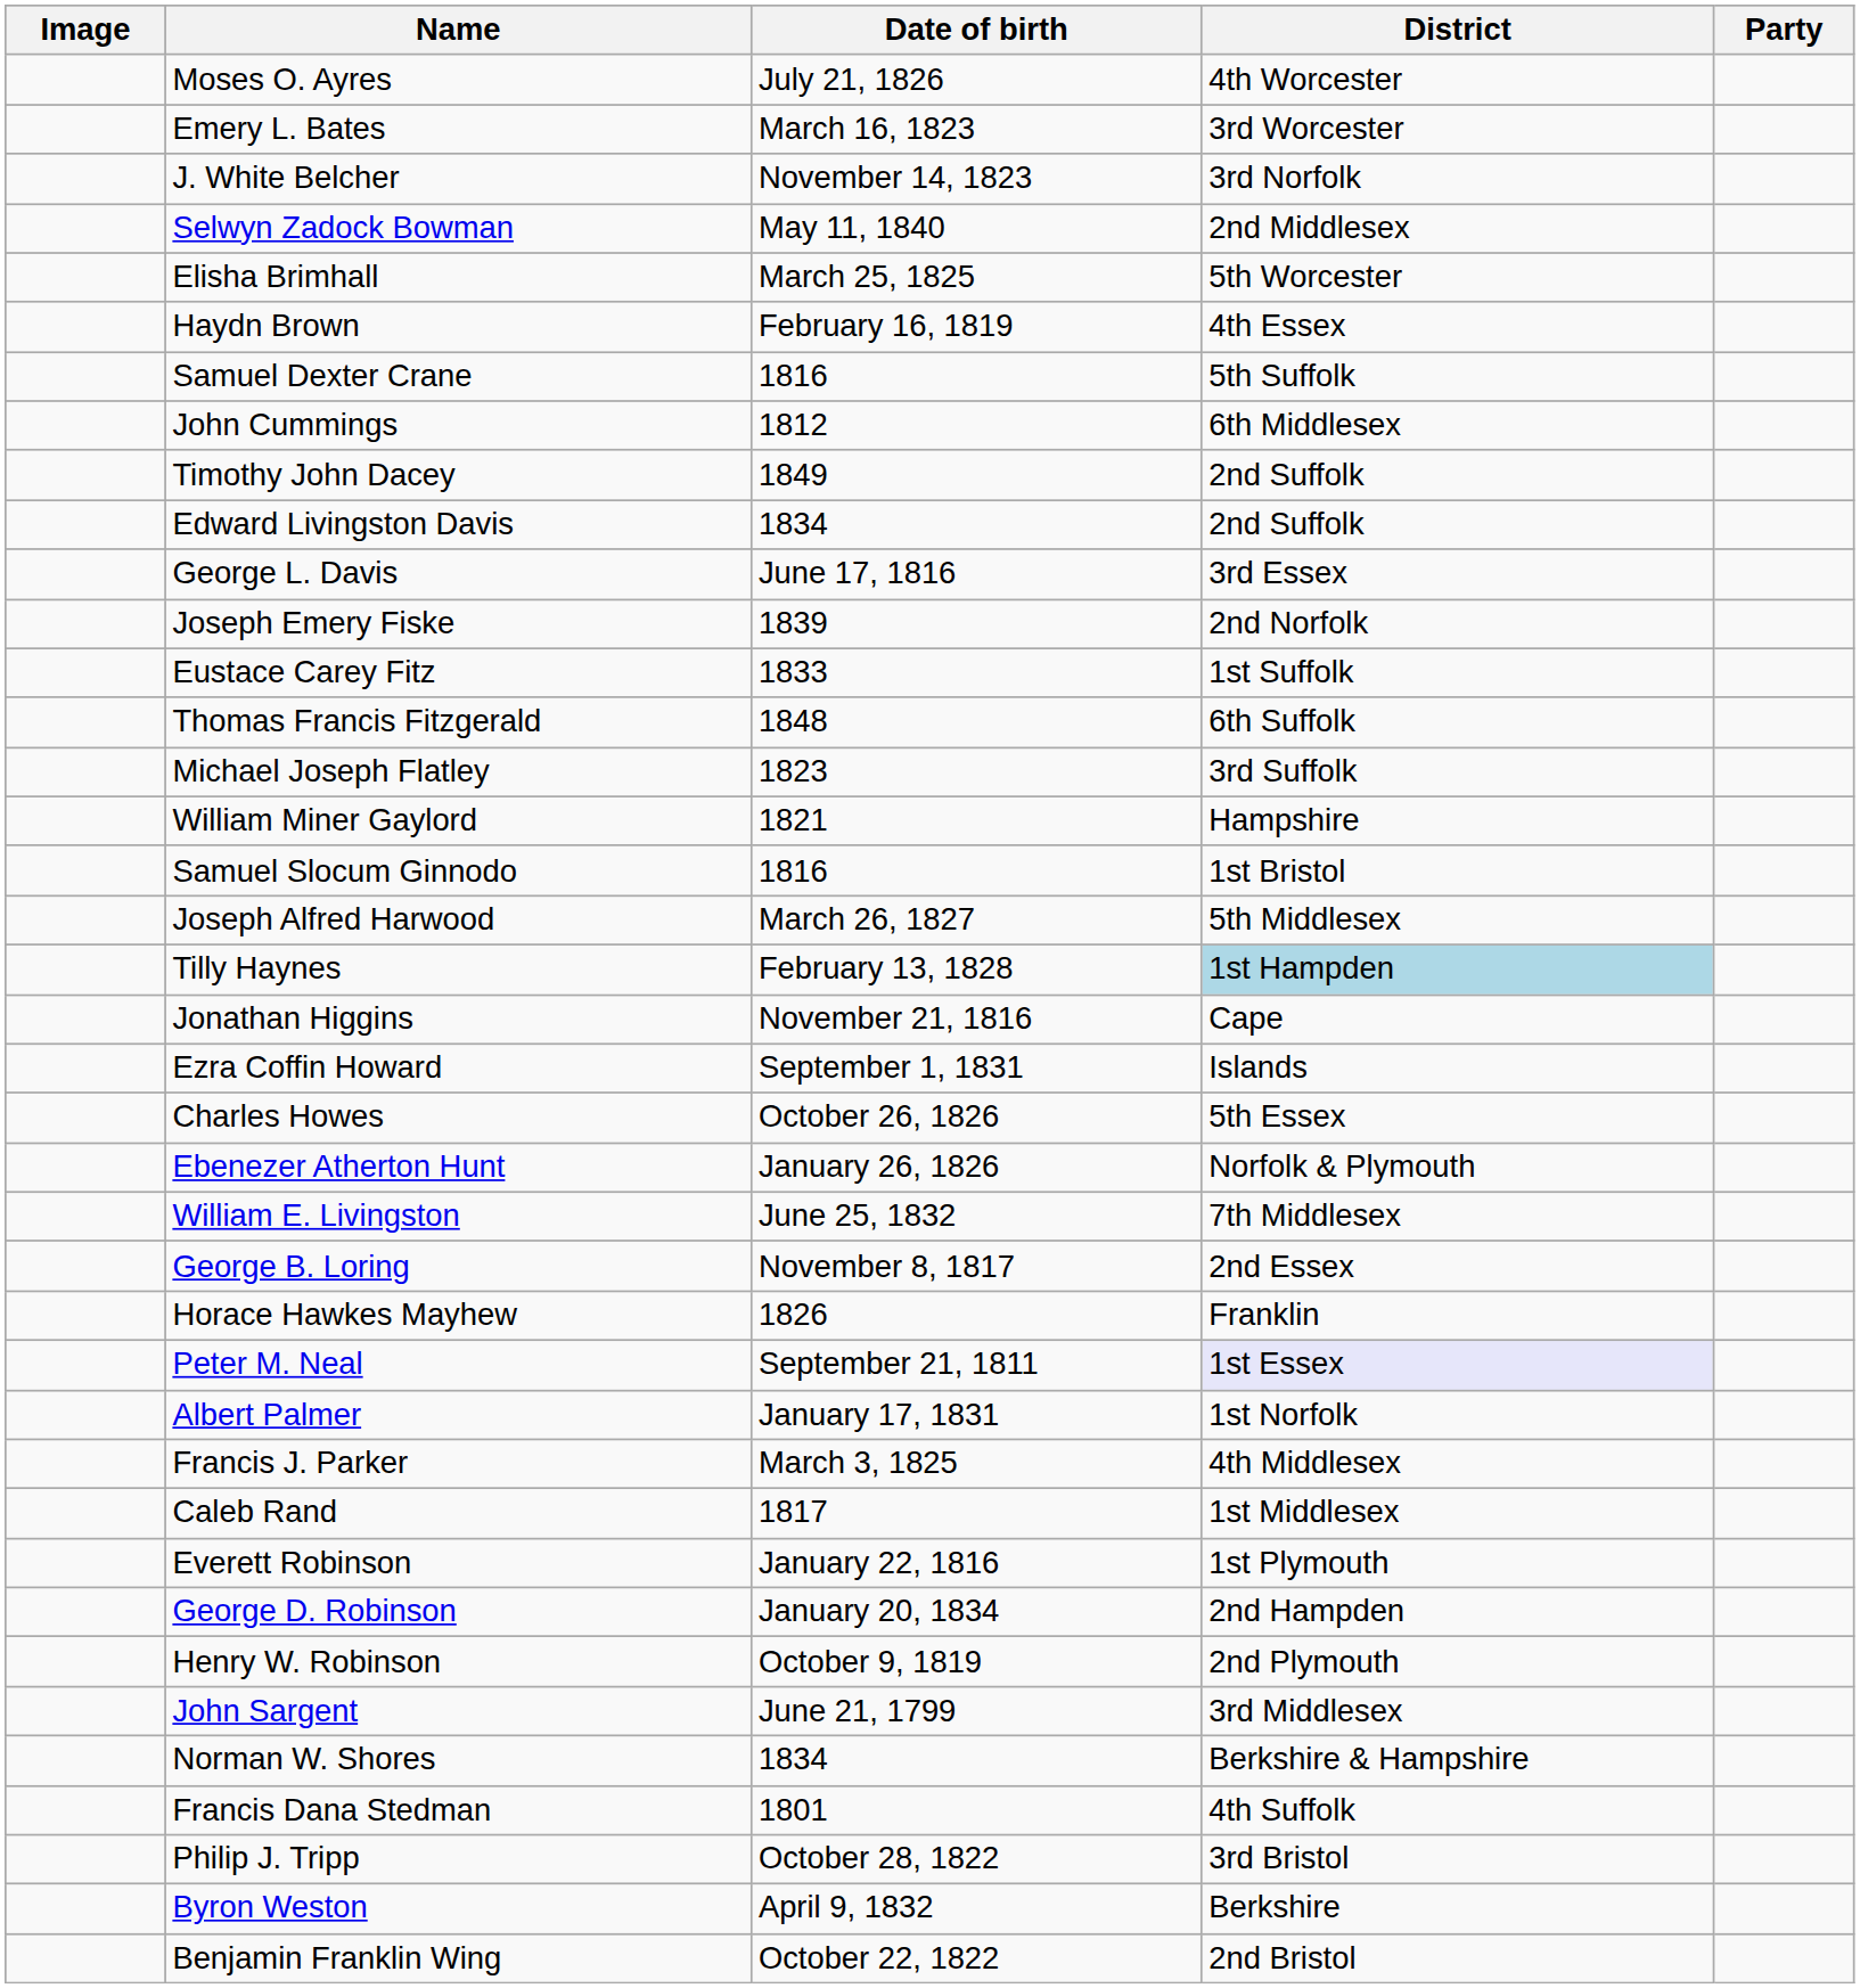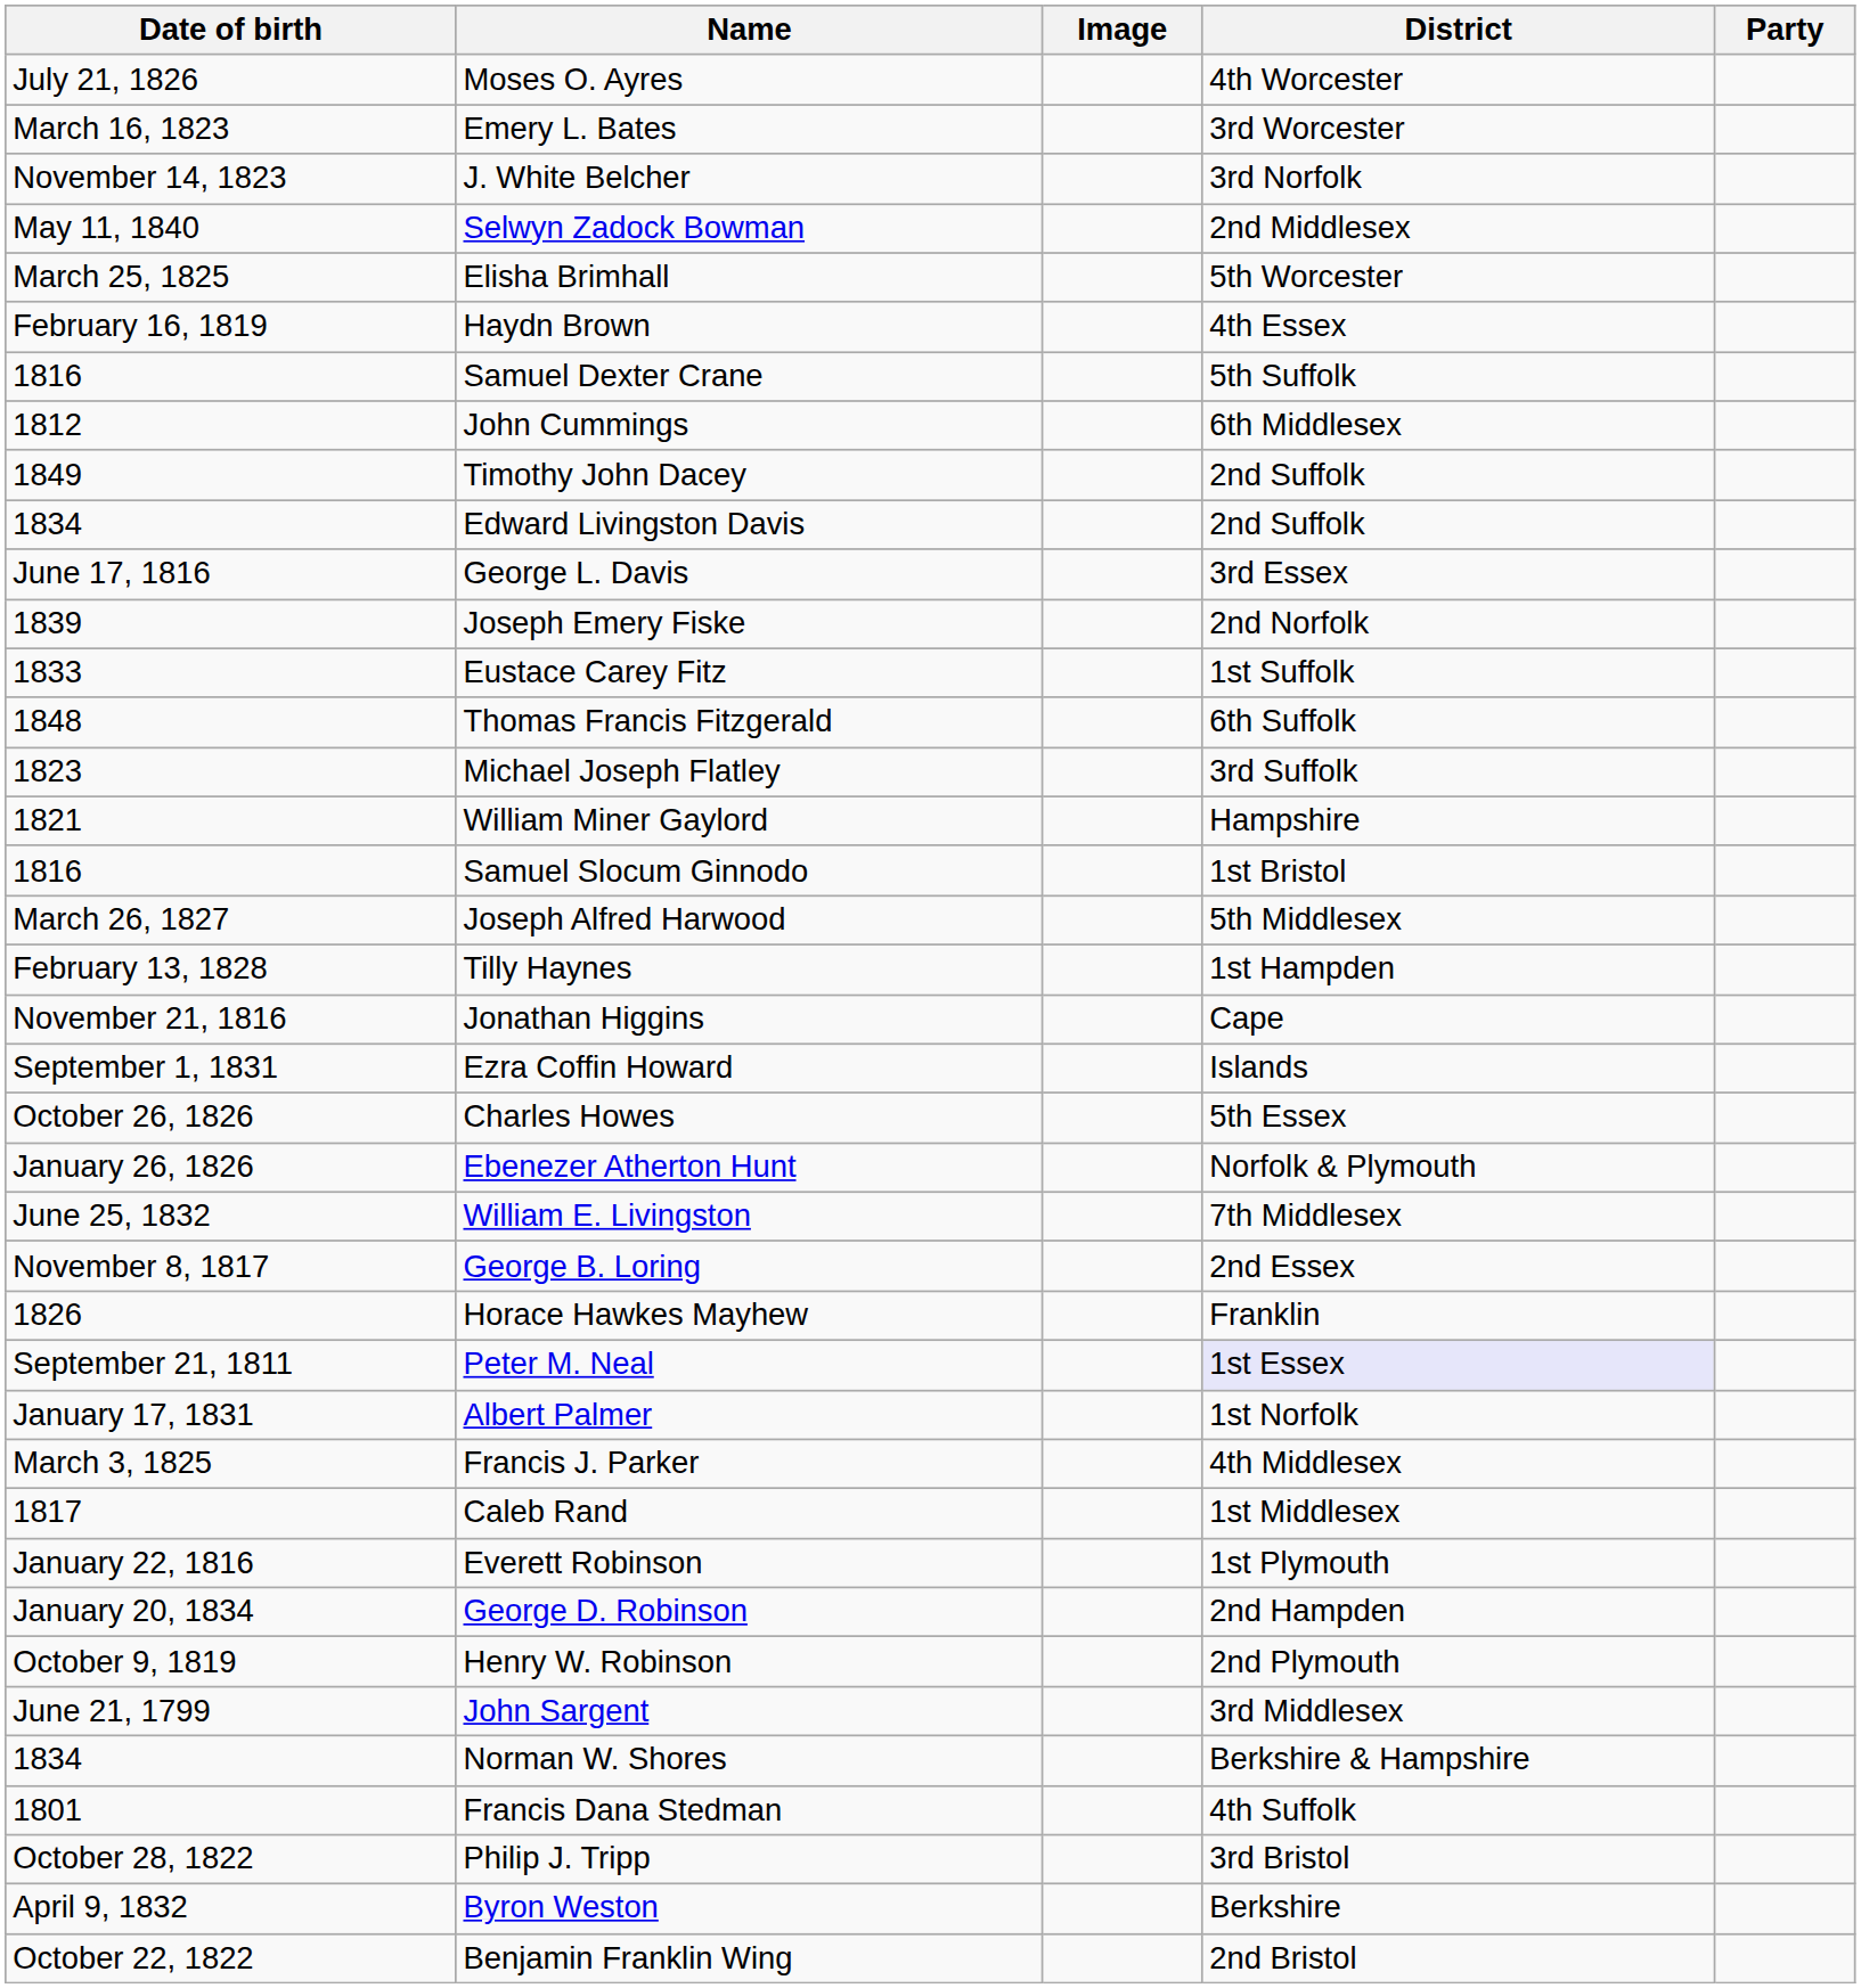 <table class='wikitable sortable' style="width:60%">
 <tr>
+<th data-sort-type=date>Date of birth </th>
+<th>Name </th>
 <th>Image</th>
-<th>Name </th>
-<th data-sort-type=date>Date of birth </th>
 <th>District</th>
 <th>Party</th>
 </tr>
 <tr>
+<td>July 21, 1826</td>
+<td>Moses O. Ayres</td>
 <td></td>
-<td>Moses O. Ayres</td>
-<td>July 21, 1826</td>
 <td>4th Worcester</td>
 <td></td>
 </tr>
 <tr>
+<td>March 16, 1823</td>
+<td>Emery L. Bates</td>
 <td></td>
-<td>Emery L. Bates</td>
-<td>March 16, 1823</td>
 <td>3rd Worcester</td>
 <td></td>
 </tr>
 <tr>
+<td>November 14, 1823</td>
+<td>J. White Belcher</td>
 <td></td>
-<td>J. White Belcher</td>
-<td>November 14, 1823</td>
 <td>3rd Norfolk</td>
 <td></td>
 </tr>
 <tr>
+<td>May 11, 1840</td>
+<td><a href='#'>Selwyn Zadock Bowman</a></td>
 <td></td>
-<td><a href='#'>Selwyn Zadock Bowman</a></td>
-<td>May 11, 1840</td>
 <td>2nd Middlesex</td>
 <td></td>
 </tr>
 <tr>
+<td>March 25, 1825</td>
+<td>Elisha Brimhall</td>
 <td></td>
-<td>Elisha Brimhall</td>
-<td>March 25, 1825</td>
 <td>5th Worcester</td>
 <td></td>
 </tr>
 <tr>
+<td>February 16, 1819</td>
+<td>Haydn Brown</td>
 <td></td>
-<td>Haydn Brown</td>
-<td>February 16, 1819</td>
 <td>4th Essex</td>
 <td></td>
 </tr>
 <tr>
+<td>1816</td>
+<td>Samuel Dexter Crane</td>
 <td></td>
-<td>Samuel Dexter Crane</td>
-<td>1816</td>
 <td>5th Suffolk</td>
 <td></td>
 </tr>
 <tr>
+<td>1812</td>
+<td>John Cummings</td>
 <td></td>
-<td>John Cummings</td>
-<td>1812</td>
 <td>6th Middlesex</td>
 <td></td>
 </tr>
 <tr>
+<td>1849</td>
+<td>Timothy John Dacey</td>
 <td></td>
-<td>Timothy John Dacey</td>
-<td>1849</td>
 <td>2nd Suffolk</td>
 <td></td>
 </tr>
 <tr>
+<td>1834</td>
+<td>Edward Livingston Davis</td>
 <td></td>
-<td>Edward Livingston Davis</td>
-<td>1834</td>
 <td>2nd Suffolk</td>
 <td></td>
 </tr>
 <tr>
+<td>June 17, 1816</td>
+<td>George L. Davis</td>
 <td></td>
-<td>George L. Davis</td>
-<td>June 17, 1816</td>
 <td>3rd Essex</td>
 <td></td>
 </tr>
 <tr>
+<td>1839</td>
+<td>Joseph Emery Fiske</td>
 <td></td>
-<td>Joseph Emery Fiske</td>
-<td>1839</td>
 <td>2nd Norfolk</td>
 <td></td>
 </tr>
 <tr>
+<td>1833</td>
+<td>Eustace Carey Fitz</td>
 <td></td>
-<td>Eustace Carey Fitz</td>
-<td>1833</td>
 <td>1st Suffolk</td>
 <td></td>
 </tr>
 <tr>
+<td>1848</td>
+<td>Thomas Francis Fitzgerald</td>
 <td></td>
-<td>Thomas Francis Fitzgerald</td>
-<td>1848</td>
 <td>6th Suffolk</td>
 <td></td>
 </tr>
 <tr>
+<td>1823</td>
+<td>Michael Joseph Flatley</td>
 <td></td>
-<td>Michael Joseph Flatley</td>
-<td>1823</td>
 <td>3rd Suffolk</td>
 <td></td>
 </tr>
 <tr>
+<td>1821</td>
+<td>William Miner Gaylord</td>
 <td></td>
-<td>William Miner Gaylord</td>
-<td>1821</td>
 <td>Hampshire</td>
 <td></td>
 </tr>
 <tr>
+<td>1816</td>
+<td>Samuel Slocum Ginnodo</td>
 <td></td>
-<td>Samuel Slocum Ginnodo</td>
-<td>1816</td>
 <td>1st Bristol</td>
 <td></td>
 </tr>
 <tr>
+<td>March 26, 1827</td>
+<td>Joseph Alfred Harwood</td>
 <td></td>
-<td>Joseph Alfred Harwood</td>
-<td>March 26, 1827</td>
 <td>5th Middlesex</td>
 <td></td>
 </tr>
 <tr>
+<td>February 13, 1828</td>
+<td>Tilly Haynes</td>
 <td></td>
-<td>Tilly Haynes</td>
-<td>February 13, 1828</td>
-<td style="background: lightblue;">1st Hampden</td>
+<td>1st Hampden</td>
 <td></td>
 </tr>
 <tr>
+<td>November 21, 1816</td>
+<td>Jonathan Higgins</td>
 <td></td>
-<td>Jonathan Higgins</td>
-<td>November 21, 1816</td>
 <td>Cape</td>
 <td></td>
 </tr>
 <tr>
+<td>September 1, 1831</td>
+<td>Ezra Coffin Howard</td>
 <td></td>
-<td>Ezra Coffin Howard</td>
-<td>September 1, 1831</td>
 <td>Islands</td>
 <td></td>
 </tr>
 <tr>
+<td>October 26, 1826</td>
+<td>Charles Howes</td>
 <td></td>
-<td>Charles Howes</td>
-<td>October 26, 1826</td>
 <td>5th Essex</td>
 <td></td>
 </tr>
 <tr>
+<td>January 26, 1826</td>
+<td><a href='#'>Ebenezer Atherton Hunt</a></td>
 <td></td>
-<td><a href='#'>Ebenezer Atherton Hunt</a></td>
-<td>January 26, 1826</td>
 <td>Norfolk & Plymouth</td>
 <td></td>
 </tr>
 <tr>
+<td>June 25, 1832</td>
+<td><a href='#'>William E. Livingston</a></td>
 <td></td>
-<td><a href='#'>William E. Livingston</a></td>
-<td>June 25, 1832</td>
 <td>7th Middlesex</td>
 <td></td>
 </tr>
 <tr>
+<td>November 8, 1817</td>
+<td><a href='#'>George B. Loring</a></td>
 <td></td>
-<td><a href='#'>George B. Loring</a></td>
-<td>November 8, 1817</td>
 <td>2nd Essex</td>
 <td></td>
 </tr>
 <tr>
+<td>1826</td>
+<td>Horace Hawkes Mayhew</td>
 <td></td>
-<td>Horace Hawkes Mayhew</td>
-<td>1826</td>
 <td>Franklin</td>
 <td></td>
 </tr>
 <tr>
+<td>September 21, 1811</td>
+<td><a href='#'>Peter M. Neal</a></td>
 <td></td>
-<td><a href='#'>Peter M. Neal</a></td>
-<td>September 21, 1811</td>
 <td style="background: lavender;">1st Essex</td>
 <td></td>
 </tr>
 <tr>
+<td>January 17, 1831</td>
+<td><a href='#'>Albert Palmer</a></td>
 <td></td>
-<td><a href='#'>Albert Palmer</a></td>
-<td>January 17, 1831</td>
 <td>1st Norfolk</td>
 <td></td>
 </tr>
 <tr>
+<td>March 3, 1825</td>
+<td>Francis J. Parker</td>
 <td></td>
-<td>Francis J. Parker</td>
-<td>March 3, 1825</td>
 <td>4th Middlesex</td>
 <td></td>
 </tr>
 <tr>
+<td>1817</td>
+<td>Caleb Rand</td>
 <td></td>
-<td>Caleb Rand</td>
-<td>1817</td>
 <td>1st Middlesex</td>
 <td></td>
 </tr>
 <tr>
+<td>January 22, 1816</td>
+<td>Everett Robinson</td>
 <td></td>
-<td>Everett Robinson</td>
-<td>January 22, 1816</td>
 <td>1st Plymouth</td>
 <td></td>
 </tr>
 <tr>
+<td>January 20, 1834</td>
+<td><a href='#'>George D. Robinson</a></td>
 <td></td>
-<td><a href='#'>George D. Robinson</a></td>
-<td>January 20, 1834</td>
 <td>2nd Hampden</td>
 <td></td>
 </tr>
 <tr>
+<td>October 9, 1819</td>
+<td>Henry W. Robinson</td>
 <td></td>
-<td>Henry W. Robinson</td>
-<td>October 9, 1819</td>
 <td>2nd Plymouth</td>
 <td></td>
 </tr>
 <tr>
+<td>June 21, 1799</td>
+<td><a href='#'>John Sargent</a></td>
 <td></td>
-<td><a href='#'>John Sargent</a></td>
-<td>June 21, 1799</td>
 <td>3rd Middlesex</td>
 <td></td>
 </tr>
 <tr>
+<td>1834</td>
+<td>Norman W. Shores</td>
 <td></td>
-<td>Norman W. Shores</td>
-<td>1834</td>
 <td>Berkshire & Hampshire</td>
 <td></td>
 </tr>
 <tr>
+<td>1801</td>
+<td>Francis Dana Stedman</td>
 <td></td>
-<td>Francis Dana Stedman</td>
-<td>1801</td>
 <td>4th Suffolk</td>
 <td></td>
 </tr>
 <tr>
+<td>October 28, 1822</td>
+<td>Philip J. Tripp</td>
 <td></td>
-<td>Philip J. Tripp</td>
-<td>October 28, 1822</td>
 <td>3rd Bristol</td>
 <td></td>
 </tr>
 <tr>
+<td>April 9, 1832</td>
+<td><a href='#'>Byron Weston</a></td>
 <td></td>
-<td><a href='#'>Byron Weston</a></td>
-<td>April 9, 1832</td>
 <td>Berkshire</td>
 <td></td>
 </tr>
 <tr>
+<td>October 22, 1822</td>
+<td>Benjamin Franklin Wing</td>
 <td></td>
-<td>Benjamin Franklin Wing</td>
-<td>October 22, 1822</td>
 <td>2nd Bristol</td>
 <td></td>
 </tr>
 </table>
